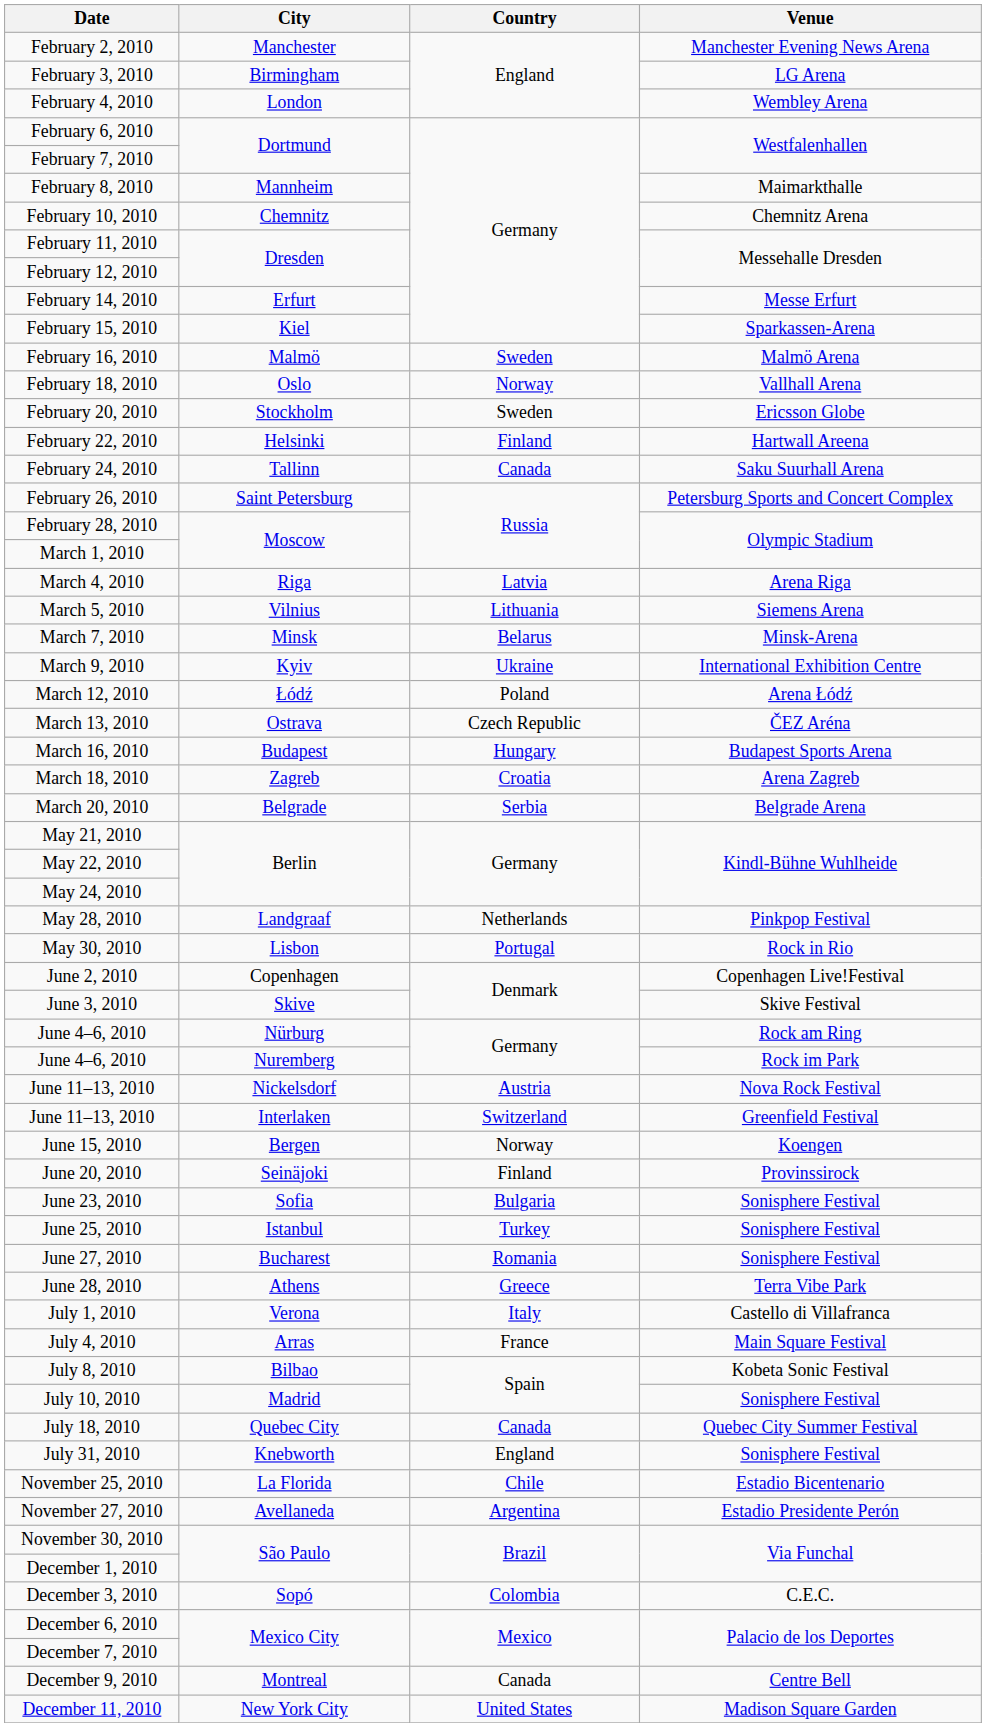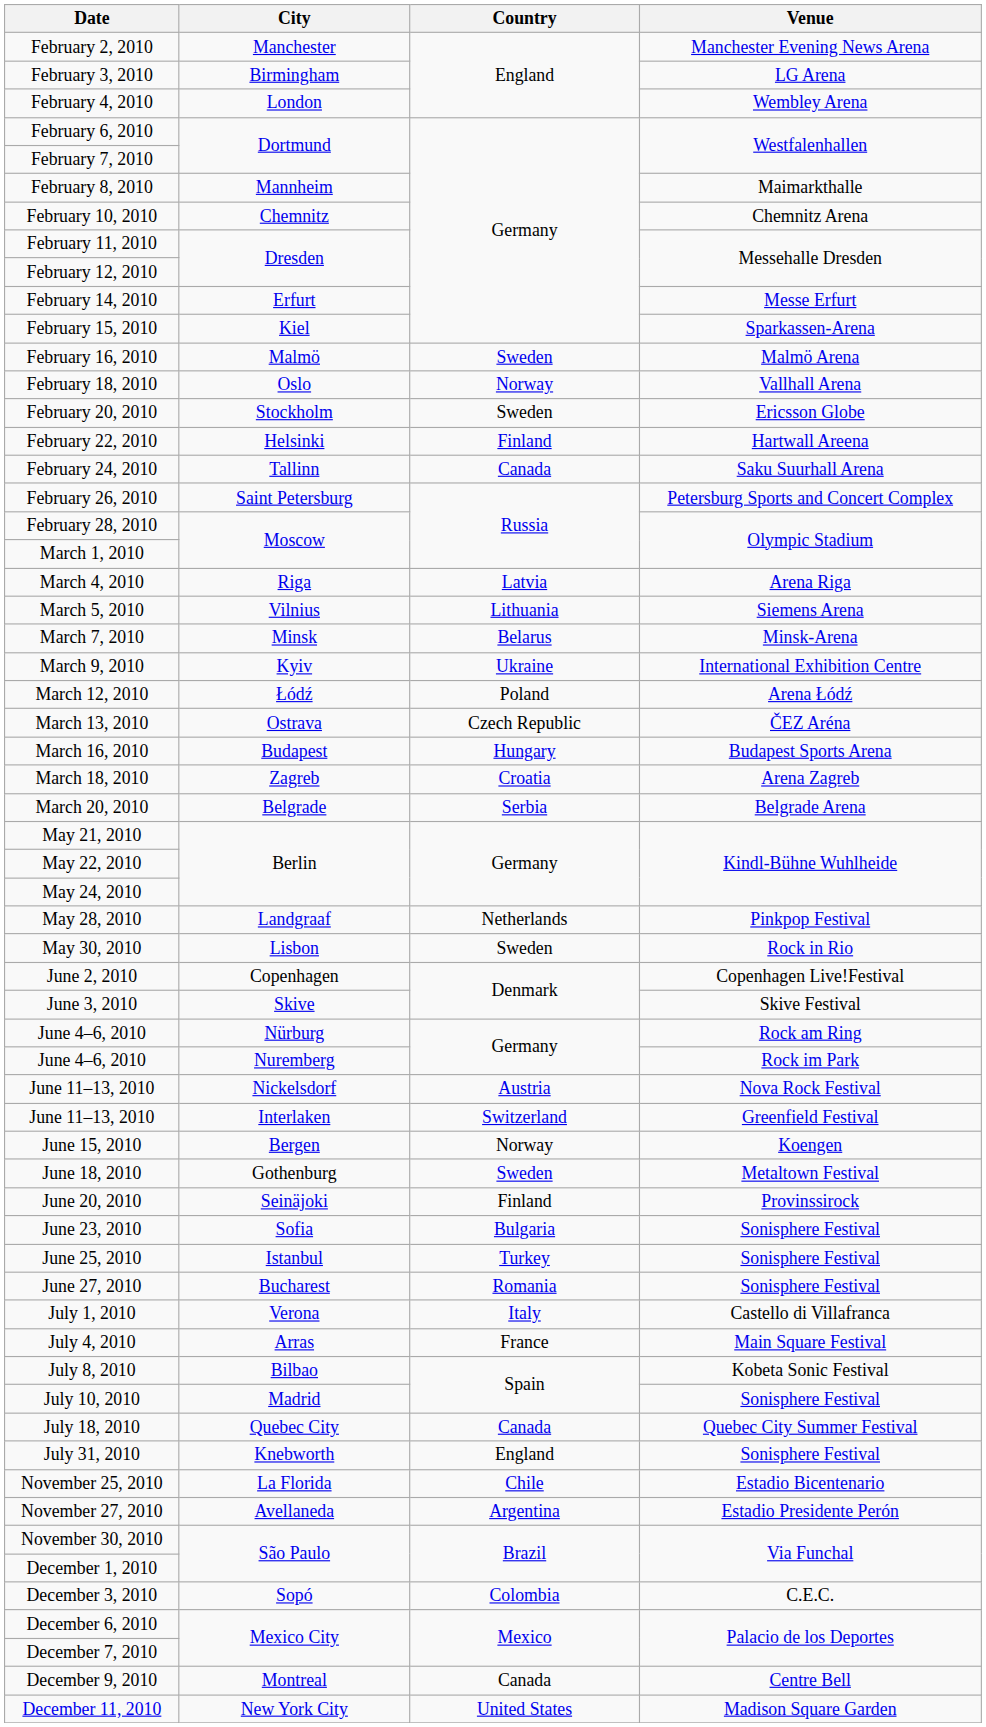 <table class="wikitable" style="text-align:center;">
 <tr>
 <th style="width:150px;">Date</th>
 <th style="width:200px;">City</th>
 <th style="width:200px;">Country</th>
 <th style="width:300px;">Venue</th>
 </tr>
 <tr>
 <td>February 2, 2010</td>
 <td><a href='#'>Manchester</a></td>
 <td rowspan="3">England</td>
 <td><a href='#'>Manchester Evening News Arena</a></td>
 </tr>
 <tr>
 <td>February 3, 2010</td>
 <td><a href='#'>Birmingham</a></td>
 <td><a href='#'>LG Arena</a></td>
 </tr>
 <tr>
 <td>February 4, 2010</td>
 <td><a href='#'>London</a></td>
 <td><a href='#'>Wembley Arena</a></td>
 </tr>
 <tr>
 <td>February 6, 2010</td>
 <td rowspan="2"><a href='#'>Dortmund</a></td>
 <td rowspan="8">Germany</td>
 <td rowspan="2"><a href='#'>Westfalenhallen</a></td>
 </tr>
 <tr>
 <td>February 7, 2010</td>
 </tr>
 <tr>
 <td>February 8, 2010</td>
 <td><a href='#'>Mannheim</a></td>
 <td>Maimarkthalle</td>
 </tr>
 <tr>
 <td>February 10, 2010</td>
 <td><a href='#'>Chemnitz</a></td>
 <td>Chemnitz Arena</td>
 </tr>
 <tr>
 <td>February 11, 2010</td>
 <td rowspan="2"><a href='#'>Dresden</a></td>
 <td rowspan="2">Messehalle Dresden</td>
 </tr>
 <tr>
 <td>February 12, 2010</td>
 </tr>
 <tr>
 <td>February 14, 2010</td>
 <td><a href='#'>Erfurt</a></td>
 <td><a href='#'>Messe Erfurt</a></td>
 </tr>
 <tr>
 <td>February 15, 2010</td>
 <td><a href='#'>Kiel</a></td>
 <td><a href='#'>Sparkassen-Arena</a></td>
 </tr>
 <tr>
 <td>February 16, 2010</td>
 <td><a href='#'>Malmö</a></td>
 <td><a href='#'>Sweden</a></td>
 <td><a href='#'>Malmö Arena</a></td>
 </tr>
 <tr>
 <td>February 18, 2010</td>
 <td><a href='#'>Oslo</a></td>
 <td><a href='#'>Norway</a></td>
 <td><a href='#'>Vallhall Arena</a></td>
 </tr>
 <tr>
 <td>February 20, 2010</td>
 <td><a href='#'>Stockholm</a></td>
 <td>Sweden</td>
 <td><a href='#'>Ericsson Globe</a></td>
 </tr>
 <tr>
 <td>February 22, 2010</td>
 <td><a href='#'>Helsinki</a></td>
 <td><a href='#'>Finland</a></td>
 <td><a href='#'>Hartwall Areena</a></td>
 </tr>
 <tr>
 <td>February 24, 2010</td>
 <td><a href='#'>Tallinn</a></td>
 <td><a href='#'>Canada</a></td>
 <td><a href='#'>Saku Suurhall Arena</a></td>
 </tr>
 <tr>
 <td>February 26, 2010</td>
 <td><a href='#'>Saint Petersburg</a></td>
 <td rowspan="3"><a href='#'>Russia</a></td>
 <td><a href='#'>Petersburg Sports and Concert Complex</a></td>
 </tr>
 <tr>
 <td>February 28, 2010</td>
 <td rowspan="2"><a href='#'>Moscow</a></td>
 <td rowspan="2"><a href='#'>Olympic Stadium</a></td>
 </tr>
 <tr>
 <td>March 1, 2010</td>
 </tr>
 <tr>
 <td>March 4, 2010</td>
 <td><a href='#'>Riga</a></td>
 <td><a href='#'>Latvia</a></td>
 <td><a href='#'>Arena Riga</a></td>
 </tr>
 <tr>
 <td>March 5, 2010</td>
 <td><a href='#'>Vilnius</a></td>
 <td><a href='#'>Lithuania</a></td>
 <td><a href='#'>Siemens Arena</a></td>
 </tr>
 <tr>
 <td>March 7, 2010</td>
 <td><a href='#'>Minsk</a></td>
 <td><a href='#'>Belarus</a></td>
 <td><a href='#'>Minsk-Arena</a></td>
 </tr>
 <tr>
 <td>March 9, 2010</td>
 <td><a href='#'>Kyiv</a></td>
 <td><a href='#'>Ukraine</a></td>
 <td><a href='#'>International Exhibition Centre</a></td>
 </tr>
 <tr>
 <td>March 12, 2010</td>
 <td><a href='#'>Łódź</a></td>
 <td>Poland</td>
 <td><a href='#'>Arena Łódź</a></td>
 </tr>
 <tr>
 <td>March 13, 2010</td>
 <td><a href='#'>Ostrava</a></td>
 <td>Czech Republic</td>
 <td><a href='#'>ČEZ Aréna</a></td>
 </tr>
 <tr>
 <td>March 16, 2010</td>
 <td><a href='#'>Budapest</a></td>
 <td><a href='#'>Hungary</a></td>
 <td><a href='#'>Budapest Sports Arena</a></td>
 </tr>
 <tr>
 <td>March 18, 2010</td>
 <td><a href='#'>Zagreb</a></td>
 <td><a href='#'>Croatia</a></td>
 <td><a href='#'>Arena Zagreb</a></td>
 </tr>
 <tr>
 <td>March 20, 2010</td>
 <td><a href='#'>Belgrade</a></td>
 <td><a href='#'>Serbia</a></td>
 <td><a href='#'>Belgrade Arena</a></td>
 </tr>
 <tr>
 <td>May 21, 2010</td>
 <td rowspan="3">Berlin</td>
 <td rowspan="3">Germany</td>
 <td rowspan="3"><a href='#'>Kindl-Bühne Wuhlheide</a></td>
 </tr>
 <tr>
 <td>May 22, 2010</td>
 </tr>
 <tr>
 <td>May 24, 2010</td>
 </tr>
 <tr>
 <td>May 28, 2010</td>
 <td><a href='#'>Landgraaf</a></td>
 <td>Netherlands</td>
 <td><a href='#'>Pinkpop Festival</a></td>
 </tr>
 <tr>
 <td>May 30, 2010</td>
 <td><a href='#'>Lisbon</a></td>
-<td><a href='#'>Portugal</a></td>
+<td>Sweden</td>
 <td><a href='#'>Rock in Rio</a></td>
 </tr>
 <tr>
 <td>June 2, 2010</td>
 <td>Copenhagen</td>
 <td rowspan="2">Denmark</td>
 <td>Copenhagen Live!Festival</td>
 </tr>
 <tr>
 <td>June 3, 2010</td>
 <td><a href='#'>Skive</a></td>
 <td>Skive Festival</td>
 </tr>
 <tr>
 <td>June 4–6, 2010</td>
 <td><a href='#'>Nürburg</a></td>
 <td rowspan="2">Germany</td>
 <td><a href='#'>Rock am Ring</a></td>
 </tr>
 <tr>
 <td>June 4–6, 2010</td>
 <td><a href='#'>Nuremberg</a></td>
 <td><a href='#'>Rock im Park</a></td>
 </tr>
 <tr>
 <td>June 11–13, 2010</td>
 <td><a href='#'>Nickelsdorf</a></td>
 <td><a href='#'>Austria</a></td>
 <td><a href='#'>Nova Rock Festival</a></td>
 </tr>
 <tr>
 <td>June 11–13, 2010</td>
 <td><a href='#'>Interlaken</a></td>
 <td><a href='#'>Switzerland</a></td>
 <td><a href='#'>Greenfield Festival</a></td>
 </tr>
 <tr>
 <td>June 15, 2010</td>
 <td><a href='#'>Bergen</a></td>
 <td>Norway</td>
 <td><a href='#'>Koengen</a></td>
 </tr>
 <tr>
+<td>June 18, 2010</td>
+<td>Gothenburg</td>
+<td><a href='#'>Sweden</a></td>
+<td><a href='#'>Metaltown Festival</a></td>
+</tr>
+<tr>
 <td>June 20, 2010</td>
 <td><a href='#'>Seinäjoki</a></td>
 <td>Finland</td>
 <td><a href='#'>Provinssirock</a></td>
 </tr>
 <tr>
 <td>June 23, 2010</td>
 <td><a href='#'>Sofia</a></td>
 <td><a href='#'>Bulgaria</a></td>
 <td><a href='#'>Sonisphere Festival</a></td>
 </tr>
 <tr>
 <td>June 25, 2010</td>
 <td><a href='#'>Istanbul</a></td>
 <td><a href='#'>Turkey</a></td>
 <td><a href='#'>Sonisphere Festival</a></td>
 </tr>
 <tr>
 <td>June 27, 2010</td>
 <td><a href='#'>Bucharest</a></td>
 <td><a href='#'>Romania</a></td>
 <td><a href='#'>Sonisphere Festival</a></td>
-</tr>
-<tr>
-<td>June 28, 2010</td>
-<td><a href='#'>Athens</a></td>
-<td><a href='#'>Greece</a></td>
-<td><a href='#'>Terra Vibe Park</a></td>
 </tr>
 <tr>
 <td>July 1, 2010</td>
 <td><a href='#'>Verona</a></td>
 <td><a href='#'>Italy</a></td>
 <td>Castello di Villafranca</td>
 </tr>
 <tr>
 <td>July 4, 2010</td>
 <td><a href='#'>Arras</a></td>
 <td>France</td>
 <td><a href='#'>Main Square Festival</a></td>
 </tr>
 <tr>
 <td>July 8, 2010</td>
 <td><a href='#'>Bilbao</a></td>
 <td rowspan="2">Spain</td>
 <td>Kobeta Sonic Festival</td>
 </tr>
 <tr>
 <td>July 10, 2010</td>
 <td><a href='#'>Madrid</a></td>
 <td><a href='#'>Sonisphere Festival</a></td>
 </tr>
 <tr>
 <td>July 18, 2010</td>
 <td><a href='#'>Quebec City</a></td>
 <td><a href='#'>Canada</a></td>
 <td><a href='#'>Quebec City Summer Festival</a></td>
 </tr>
 <tr>
 <td>July 31, 2010</td>
 <td><a href='#'>Knebworth</a></td>
 <td>England</td>
 <td><a href='#'>Sonisphere Festival</a></td>
 </tr>
 <tr>
 <td>November 25, 2010</td>
 <td><a href='#'>La Florida</a></td>
 <td><a href='#'>Chile</a></td>
 <td><a href='#'>Estadio Bicentenario</a></td>
 </tr>
 <tr>
 <td>November 27, 2010</td>
 <td><a href='#'>Avellaneda</a></td>
 <td><a href='#'>Argentina</a></td>
 <td><a href='#'>Estadio Presidente Perón</a></td>
 </tr>
 <tr>
 <td>November 30, 2010</td>
 <td rowspan="2"><a href='#'>São Paulo</a></td>
 <td rowspan="2"><a href='#'>Brazil</a></td>
 <td rowspan="2"><a href='#'>Via Funchal</a></td>
 </tr>
 <tr>
 <td>December 1, 2010</td>
 </tr>
 <tr>
 <td>December 3, 2010</td>
 <td><a href='#'>Sopó</a></td>
 <td><a href='#'>Colombia</a></td>
 <td>C.E.C.</td>
 </tr>
 <tr>
 <td>December 6, 2010</td>
 <td rowspan="2"><a href='#'>Mexico City</a></td>
 <td rowspan="2"><a href='#'>Mexico</a></td>
 <td rowspan="2"><a href='#'>Palacio de los Deportes</a></td>
 </tr>
 <tr>
 <td>December 7, 2010</td>
 </tr>
 <tr>
 <td>December 9, 2010</td>
 <td><a href='#'>Montreal</a></td>
 <td>Canada</td>
 <td><a href='#'>Centre Bell</a></td>
 </tr>
 <tr>
 <td><a href='#'>December 11, 2010</a></td>
 <td><a href='#'>New York City</a></td>
 <td><a href='#'>United States</a></td>
 <td><a href='#'>Madison Square Garden</a></td>
 </tr>
 </table>
